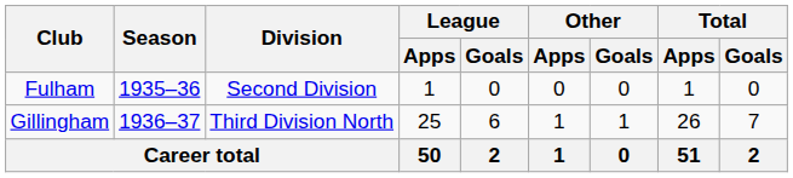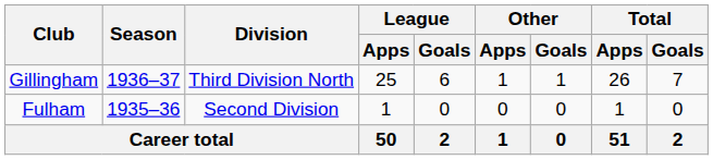 <table class="wikitable" style="text-align:center;">
 <tr>
 <th rowspan="2">Club</th>
 <th rowspan="2">Season</th>
 <th rowspan="2">Division</th>
 <th colspan="2">League</th>
 <th colspan="2">Other</th>
 <th colspan="2">Total</th>
 </tr>
 <tr>
 <th>Apps</th>
 <th>Goals</th>
 <th>Apps</th>
 <th>Goals</th>
 <th>Apps</th>
 <th>Goals</th>
 </tr>
 <tr>
+<td><a href='#'>Gillingham</a></td>
+<td><a href='#'>1936–37</a></td>
+<td><a href='#'>Third Division North</a></td>
+<td>25</td>
+<td>6</td>
+<td>1</td>
+<td>1</td>
+<td>26</td>
+<td>7</td>
+</tr>
+<tr>
 <td><a href='#'>Fulham</a></td>
 <td><a href='#'>1935–36</a></td>
 <td><a href='#'>Second Division</a></td>
 <td>1</td>
 <td>0</td>
 <td>0</td>
 <td>0</td>
 <td>1</td>
 <td>0</td>
 </tr>
 <tr>
-<td><a href='#'>Gillingham</a></td>
-<td><a href='#'>1936–37</a></td>
-<td><a href='#'>Third Division North</a></td>
-<td>25</td>
-<td>6</td>
-<td>1</td>
-<td>1</td>
-<td>26</td>
-<td>7</td>
-</tr>
-<tr>
 <th colspan="3">Career total</th>
 <th>50</th>
 <th>2</th>
 <th>1</th>
 <th>0</th>
 <th>51</th>
 <th>2</th>
 </tr>
 </table>
